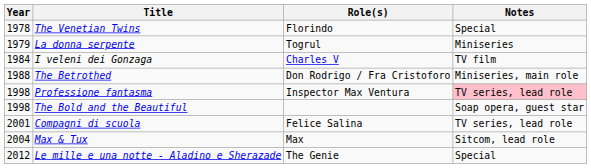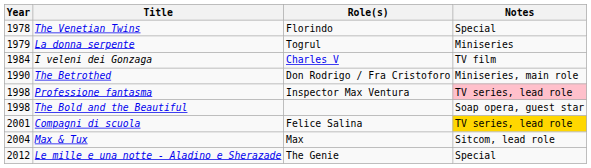 <table class="wikitable plainrowheaders sortable">
 <tr>
 <th scope="col">Year</th>
 <th scope="col">Title</th>
 <th scope="col">Role(s)</th>
 <th scope="col" class="unsortable">Notes</th>
 </tr>
 <tr>
 <td>1978</td>
 <td><em><a href='#'>The Venetian Twins</a></em></td>
 <td>Florindo</td>
 <td>Special</td>
 </tr>
 <tr>
 <td>1979</td>
 <td><em><a href='#'>La donna serpente</a></em></td>
 <td>Togrul</td>
 <td>Miniseries</td>
 </tr>
 <tr>
 <td>1984</td>
 <td><em>I veleni dei Gonzaga</em></td>
 <td><a href='#'>Charles V</a></td>
 <td>TV film</td>
 </tr>
 <tr>
-<td>1988</td>
+<td>1990</td>
 <td><em><a href='#'> The Betrothed</a></em></td>
 <td>Don Rodrigo / Fra Cristoforo</td>
 <td>Miniseries, main role</td>
 </tr>
 <tr>
 <td>1998</td>
 <td><em><a href='#'>Professione fantasma</a></em></td>
 <td>Inspector Max Ventura</td>
 <td style="background: pink;">TV series, lead role</td>
 </tr>
 <tr>
 <td>1998</td>
 <td><em><a href='#'>The Bold and the Beautiful</a></em></td>
 <td></td>
 <td>Soap opera, guest star</td>
 </tr>
 <tr>
 <td>2001</td>
 <td><em><a href='#'>Compagni di scuola</a></em></td>
 <td>Felice Salina</td>
-<td>TV series, lead role</td>
+<td style="background: gold;">TV series, lead role</td>
 </tr>
 <tr>
 <td>2004</td>
 <td><em><a href='#'>Max & Tux</a></em></td>
 <td>Max</td>
 <td>Sitcom, lead role</td>
 </tr>
 <tr>
 <td>2012</td>
 <td><em><a href='#'>Le mille e una notte - Aladino e Sherazade</a></em></td>
 <td>The Genie</td>
 <td>Special</td>
 </tr>
 </table>
